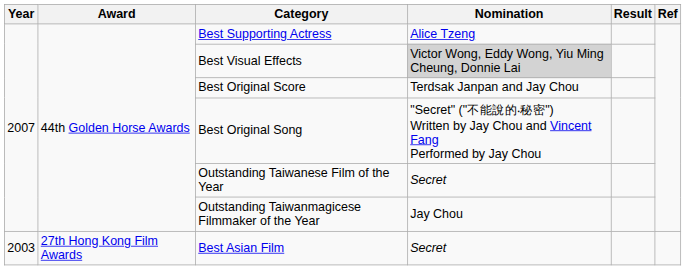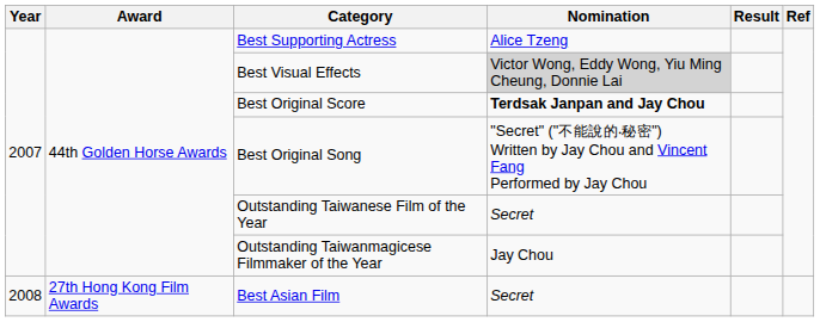 <table class="wikitable sortable">
 <tr>
 <th>Year</th>
 <th width="200">Award</th>
 <th width="270">Category</th>
 <th width="260">Nomination</th>
 <th>Result</th>
 <th>Ref</th>
 </tr>
 <tr>
 <td rowspan=6>2007</td>
 <td rowspan=6>44th <a href='#'>Golden Horse Awards</a></td>
 <td><a href='#'>Best Supporting Actress</a></td>
 <td><a href='#'>Alice Tzeng</a></td>
 <td></td>
 <td rowspan=6 align="center"></td>
 </tr>
 <tr>
 <td>Best Visual Effects</td>
 <td style="background: lightgrey;">Victor Wong, Eddy Wong, Yiu Ming Cheung, Donnie Lai</td>
 <td></td>
 </tr>
 <tr>
 <td>Best Original Score</td>
-<td>Terdsak Janpan and Jay Chou</td>
+<td><strong>Terdsak Janpan and Jay Chou</strong></td>
 <td></td>
 </tr>
 <tr>
 <td>Best Original Song</td>
 <td>"Secret" ("不能說的‧秘密")<br>Written by Jay Chou and <a href='#'>Vincent Fang</a><br>Performed by Jay Chou</td>
 <td></td>
 </tr>
 <tr>
 <td>Outstanding Taiwanese Film of the Year</td>
 <td><em>Secret</em></td>
 <td></td>
 </tr>
 <tr>
 <td>Outstanding Taiwanmagicese Filmmaker of the Year</td>
 <td>Jay Chou</td>
 <td></td>
 </tr>
 <tr>
-<td>2003</td>
+<td>2008</td>
 <td><a href='#'>27th Hong Kong Film Awards</a></td>
 <td><a href='#'>Best Asian Film</a></td>
 <td><em>Secret</em></td>
 <td></td>
 <td align="center"></td>
 </tr>
 </table>
